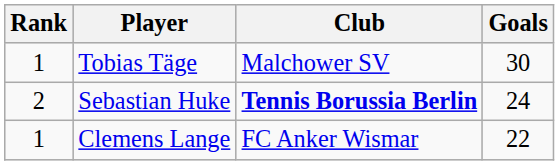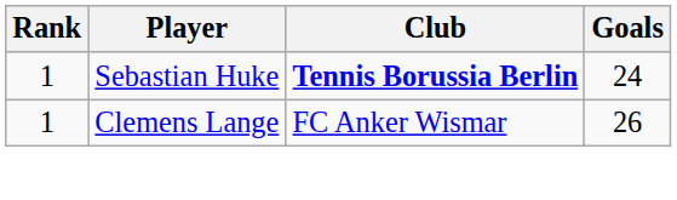 <table class="wikitable" style="text-align:center">
 <tr>
 <th>Rank</th>
 <th>Player</th>
 <th>Club</th>
 <th>Goals</th>
 </tr>
 <tr>
 <td>1</td>
-<td align="left"> <a href='#'>Tobias Täge</a></td>
-<td align="left"><a href='#'>Malchower SV</a></td>
-<td>30</td>
-</tr>
-<tr>
-<td>2</td>
 <td align="left"> <a href='#'>Sebastian Huke</a></td>
 <td align="left"><strong><a href='#'>Tennis Borussia Berlin</a></strong></td>
 <td>24</td>
 </tr>
 <tr>
 <td>1</td>
 <td align="left"> <a href='#'>Clemens Lange</a></td>
 <td align="left"><a href='#'>FC Anker Wismar</a></td>
-<td>22</td>
+<td>26</td>
 </tr>
 </table>
